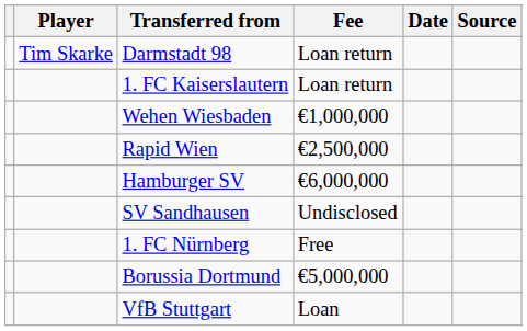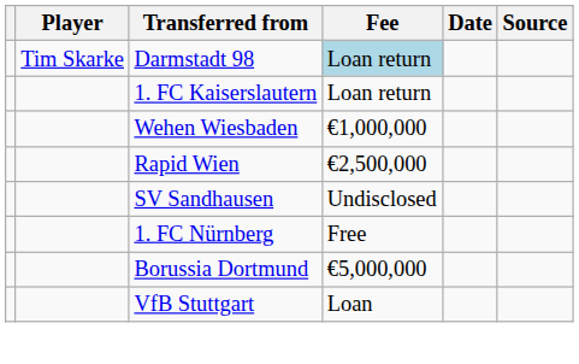 <table class="wikitable plainrowheaders sortable">
 <tr>
 <th></th>
 <th scope="col">Player</th>
 <th>Transferred from</th>
 <th style="width: 80px;">Fee</th>
 <th scope="col">Date</th>
 <th scope="col">Source</th>
 </tr>
 <tr>
 <td align="center"></td>
 <td> <a href='#'>Tim Skarke</a></td>
 <td> <a href='#'>Darmstadt 98</a></td>
-<td>Loan return</td>
+<td style="background: lightblue;">Loan return</td>
 <td></td>
 <td></td>
 </tr>
 <tr>
 <td align="center"></td>
 <td></td>
 <td> <a href='#'>1. FC Kaiserslautern</a></td>
 <td>Loan return</td>
 <td></td>
 <td></td>
 </tr>
 <tr>
 <td align="center"></td>
 <td></td>
 <td> <a href='#'>Wehen Wiesbaden</a></td>
 <td>€1,000,000</td>
 <td></td>
 <td></td>
 </tr>
 <tr>
 <td align="center"></td>
 <td></td>
 <td> <a href='#'>Rapid Wien</a></td>
 <td>€2,500,000</td>
-<td></td>
-<td></td>
-</tr>
-<tr>
-<td align="center"></td>
-<td></td>
-<td> <a href='#'>Hamburger SV</a></td>
-<td>€6,000,000</td>
 <td></td>
 <td></td>
 </tr>
 <tr>
 <td align="center"></td>
 <td></td>
 <td> <a href='#'>SV Sandhausen</a></td>
 <td>Undisclosed</td>
 <td></td>
 <td></td>
 </tr>
 <tr>
 <td align="center"></td>
 <td></td>
 <td> <a href='#'>1. FC Nürnberg</a></td>
 <td>Free</td>
 <td></td>
 <td></td>
 </tr>
 <tr>
 <td align="center"></td>
 <td></td>
 <td> <a href='#'>Borussia Dortmund</a></td>
 <td>€5,000,000</td>
 <td></td>
 <td></td>
 </tr>
 <tr>
 <td align="center"></td>
 <td></td>
 <td> <a href='#'>VfB Stuttgart</a></td>
 <td>Loan</td>
 <td></td>
 </tr>
 </table>
